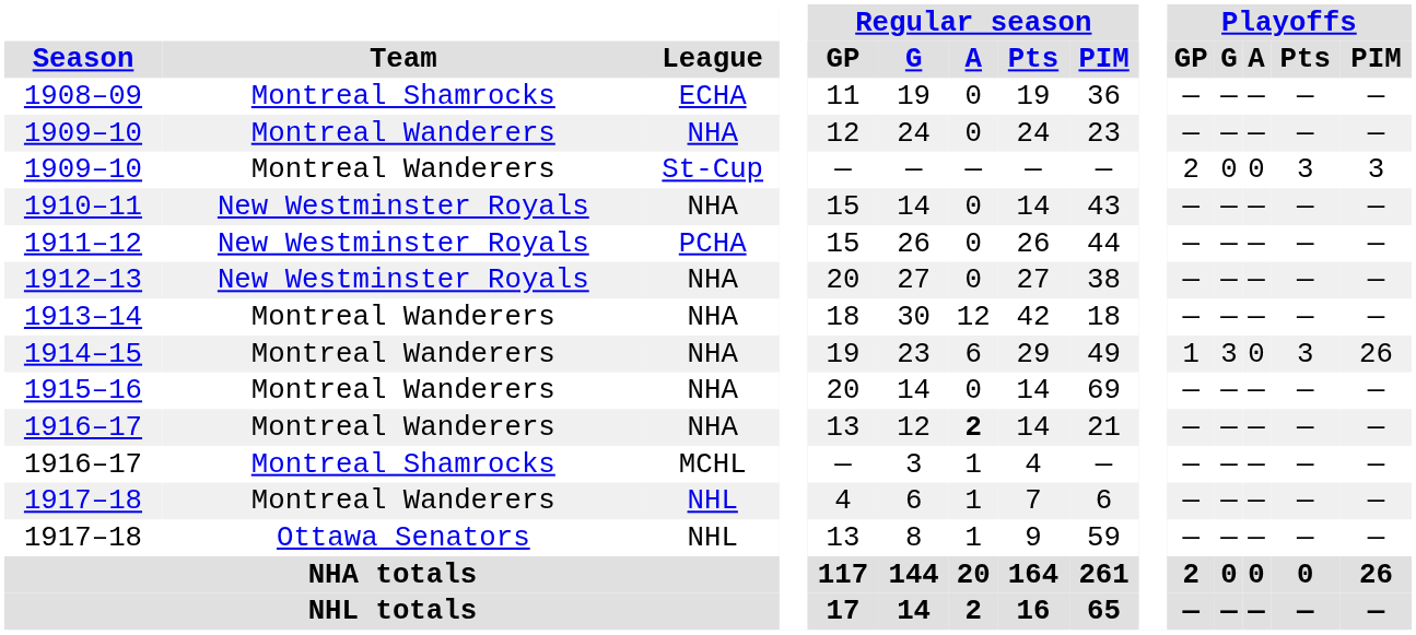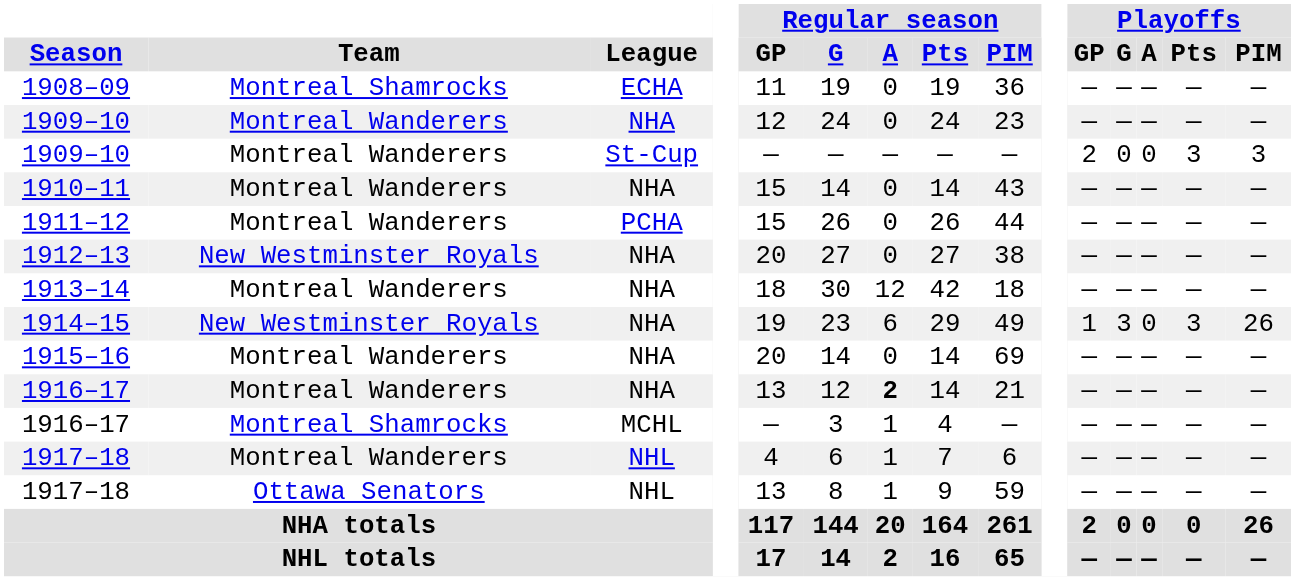 <table border="0" cellpadding="1" cellspacing="0" style="text-align:center; width:50em">
 <tr bgcolor="#e0e0e0">
 <th colspan="3" bgcolor="#ffffff"> </th>
 <th rowspan="99" bgcolor="#ffffff"> </th>
 <th colspan="5"><a href='#'>Regular season</a></th>
 <th rowspan="99" bgcolor="#ffffff"> </th>
 <th colspan="5"><a href='#'>Playoffs</a></th>
 </tr>
 <tr bgcolor="#e0e0e0">
 <th><a href='#'>Season</a></th>
 <th>Team</th>
 <th>League</th>
 <th>GP</th>
 <th><a href='#'>G</a></th>
 <th><a href='#'>A</a></th>
 <th><a href='#'>Pts</a></th>
 <th><a href='#'>PIM</a></th>
 <th>GP</th>
 <th>G</th>
 <th>A</th>
 <th>Pts</th>
 <th>PIM</th>
 </tr>
 <tr>
 <td><a href='#'>1908–09</a></td>
 <td><a href='#'>Montreal Shamrocks</a></td>
 <td><a href='#'>ECHA</a></td>
 <td>11</td>
 <td>19</td>
 <td>0</td>
 <td>19</td>
 <td>36</td>
 <td>—</td>
 <td>—</td>
 <td>—</td>
 <td>—</td>
 <td>—</td>
 </tr>
 <tr bgcolor="#f0f0f0">
 <td><a href='#'>1909–10</a></td>
 <td><a href='#'>Montreal Wanderers</a></td>
 <td><a href='#'>NHA</a></td>
 <td>12</td>
 <td>24</td>
 <td>0</td>
 <td>24</td>
 <td>23</td>
 <td>—</td>
 <td>—</td>
 <td>—</td>
 <td>—</td>
 <td>—</td>
 </tr>
 <tr>
 <td><a href='#'>1909–10</a></td>
 <td>Montreal Wanderers</td>
 <td><a href='#'>St-Cup</a></td>
 <td>—</td>
 <td>—</td>
 <td>—</td>
 <td>—</td>
 <td>—</td>
 <td>2</td>
 <td>0</td>
 <td>0</td>
 <td>3</td>
 <td>3</td>
 </tr>
 <tr bgcolor="#f0f0f0">
 <td><a href='#'>1910–11</a></td>
-<td><a href='#'>New Westminster Royals</a></td>
+<td>Montreal Wanderers</td>
 <td>NHA</td>
 <td>15</td>
 <td>14</td>
 <td>0</td>
 <td>14</td>
 <td>43</td>
 <td>—</td>
 <td>—</td>
 <td>—</td>
 <td>—</td>
 <td>—</td>
 </tr>
 <tr>
 <td><a href='#'>1911–12</a></td>
-<td><a href='#'>New Westminster Royals</a></td>
+<td>Montreal Wanderers</td>
 <td><a href='#'>PCHA</a></td>
 <td>15</td>
 <td>26</td>
 <td>0</td>
 <td>26</td>
 <td>44</td>
 <td>—</td>
 <td>—</td>
 <td>—</td>
 <td>—</td>
 <td>—</td>
 </tr>
 <tr bgcolor="#f0f0f0">
 <td><a href='#'>1912–13</a></td>
 <td><a href='#'>New Westminster Royals</a></td>
 <td>NHA</td>
 <td>20</td>
 <td>27</td>
 <td>0</td>
 <td>27</td>
 <td>38</td>
 <td>—</td>
 <td>—</td>
 <td>—</td>
 <td>—</td>
 <td>—</td>
 </tr>
 <tr>
 <td><a href='#'>1913–14</a></td>
 <td>Montreal Wanderers</td>
 <td>NHA</td>
 <td>18</td>
 <td>30</td>
 <td>12</td>
 <td>42</td>
 <td>18</td>
 <td>—</td>
 <td>—</td>
 <td>—</td>
 <td>—</td>
 <td>—</td>
 </tr>
 <tr bgcolor="#f0f0f0">
 <td><a href='#'>1914–15</a></td>
-<td>Montreal Wanderers</td>
+<td><a href='#'>New Westminster Royals</a></td>
 <td>NHA</td>
 <td>19</td>
 <td>23</td>
 <td>6</td>
 <td>29</td>
 <td>49</td>
 <td>1</td>
 <td>3</td>
 <td>0</td>
 <td>3</td>
 <td>26</td>
 </tr>
 <tr>
 <td><a href='#'>1915–16</a></td>
 <td>Montreal Wanderers</td>
 <td>NHA</td>
 <td>20</td>
 <td>14</td>
 <td>0</td>
 <td>14</td>
 <td>69</td>
 <td>—</td>
 <td>—</td>
 <td>—</td>
 <td>—</td>
 <td>—</td>
 </tr>
 <tr bgcolor="#f0f0f0">
 <td><a href='#'>1916–17</a></td>
 <td>Montreal Wanderers</td>
 <td>NHA</td>
 <td>13</td>
 <td>12</td>
 <td><strong>2</strong></td>
 <td>14</td>
 <td>21</td>
 <td>—</td>
 <td>—</td>
 <td>—</td>
 <td>—</td>
 <td>—</td>
 </tr>
 <tr>
 <td>1916–17</td>
 <td><a href='#'>Montreal Shamrocks</a></td>
 <td>MCHL</td>
 <td>—</td>
 <td>3</td>
 <td>1</td>
 <td>4</td>
 <td>—</td>
 <td>—</td>
 <td>—</td>
 <td>—</td>
 <td>—</td>
 <td>—</td>
 </tr>
 <tr bgcolor="#f0f0f0">
 <td><a href='#'>1917–18</a></td>
 <td>Montreal Wanderers</td>
 <td><a href='#'>NHL</a></td>
 <td>4</td>
 <td>6</td>
 <td>1</td>
 <td>7</td>
 <td>6</td>
 <td>—</td>
 <td>—</td>
 <td>—</td>
 <td>—</td>
 <td>—</td>
 </tr>
 <tr>
 <td>1917–18</td>
 <td><a href='#'>Ottawa Senators</a></td>
 <td>NHL</td>
 <td>13</td>
 <td>8</td>
 <td>1</td>
 <td>9</td>
 <td>59</td>
 <td>—</td>
 <td>—</td>
 <td>—</td>
 <td>—</td>
 <td>—</td>
 </tr>
 <tr bgcolor="#e0e0e0">
 <th colspan="3">NHA totals</th>
 <th>117</th>
 <th>144</th>
 <th>20</th>
 <th>164</th>
 <th>261</th>
 <th>2</th>
 <th>0</th>
 <th>0</th>
 <th>0</th>
 <th>26</th>
 </tr>
 <tr bgcolor="#e0e0e0">
 <th colspan="3">NHL totals</th>
 <th>17</th>
 <th>14</th>
 <th>2</th>
 <th>16</th>
 <th>65</th>
 <th>—</th>
 <th>—</th>
 <th>—</th>
 <th>—</th>
 <th>—</th>
 </tr>
 </table>
